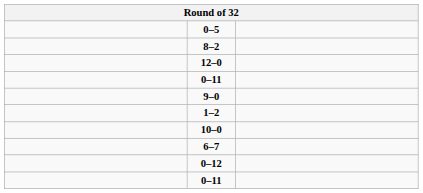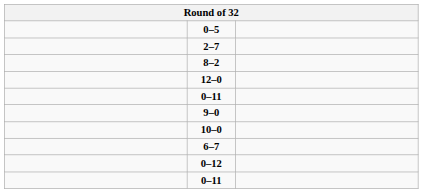 <table class="wikitable" style="text-align: center;">
 <tr>
 <th colspan=3>Round of 32</th>
 </tr>
 <tr>
 <td align=left width="270"></td>
 <td align=center width="65"><strong>0–5</strong></td>
 <td align=left width="270"><strong></strong></td>
+</tr>
+<tr>
+<td align=left></td>
+<td align=center><strong>2–7</strong></td>
+<td align=left><strong></strong></td>
 </tr>
 <tr>
 <td align=left><strong></strong></td>
 <td align=center><strong>8–2</strong></td>
 <td align=left></td>
 </tr>
 <tr>
 <td align=left><strong></strong></td>
 <td align=center><strong>12–0</strong></td>
 <td align=left></td>
 </tr>
 <tr>
 <td align=left></td>
 <td align=center><strong>0–11</strong></td>
 <td align=left><strong></strong></td>
 </tr>
 <tr>
 <td align=left><strong></strong></td>
 <td align=center><strong>9–0</strong></td>
 <td align=left></td>
 </tr>
 <tr>
-<td align=left></td>
-<td align=center><strong>1–2</strong></td>
-<td align=left><strong></strong></td>
-</tr>
-<tr>
 <td align=left><strong></strong></td>
 <td align=center><strong>10–0</strong></td>
 <td align=left></td>
 </tr>
 <tr>
 <td align=left></td>
 <td align=center><strong>6–7</strong></td>
 <td align=left><strong></strong></td>
 </tr>
 <tr>
 <td align=left></td>
 <td align=center><strong>0–12</strong></td>
 <td align=left><strong></strong></td>
 </tr>
 <tr>
 <td align=left></td>
 <td align=center><strong>0–11</strong></td>
 <td align=left><strong></strong></td>
 </tr>
 </table>
